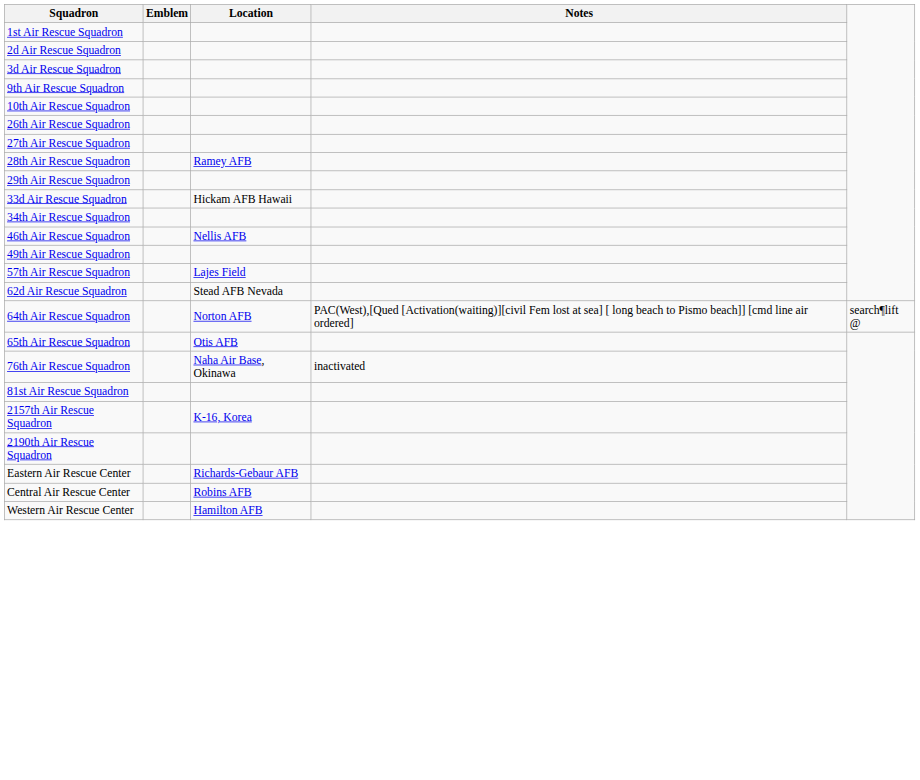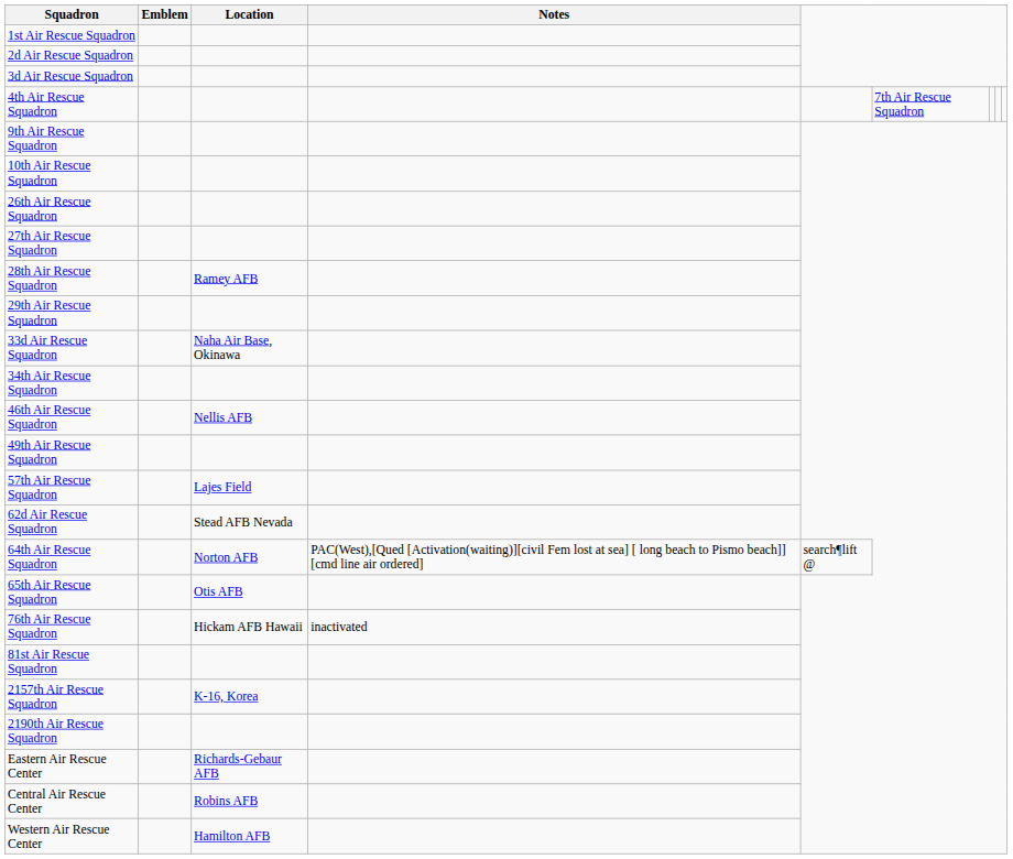 <table class="wikitable">
 <tr>
 <th>Squadron</th>
 <th>Emblem</th>
 <th>Location</th>
 <th>Notes</th>
 </tr>
 <tr>
 <td><a href='#'>1st Air Rescue Squadron</a></td>
 <td></td>
 <td></td>
 <td></td>
 </tr>
 <tr>
 <td><a href='#'>2d Air Rescue Squadron</a></td>
 <td></td>
 <td></td>
 <td></td>
 </tr>
 <tr>
 <td><a href='#'>3d Air Rescue Squadron</a></td>
+<td></td>
+<td></td>
+<td></td>
+</tr>
+<tr>
+<td><a href='#'>4th Air Rescue Squadron</a></td>
+<td></td>
+<td></td>
+<td></td>
+<td></td>
+<td><a href='#'>7th Air Rescue Squadron</a></td>
 <td></td>
 <td></td>
 <td></td>
 </tr>
 <tr>
 <td><a href='#'>9th Air Rescue Squadron</a></td>
 <td></td>
 <td></td>
 <td></td>
 </tr>
 <tr>
 <td><a href='#'>10th Air Rescue Squadron</a></td>
 <td></td>
 <td></td>
 <td></td>
 </tr>
 <tr>
 <td><a href='#'>26th Air Rescue Squadron</a></td>
 <td></td>
 <td></td>
 <td></td>
 </tr>
 <tr>
 <td><a href='#'>27th Air Rescue Squadron</a></td>
 <td></td>
 <td></td>
 <td></td>
 </tr>
 <tr>
 <td><a href='#'>28th Air Rescue Squadron</a></td>
 <td></td>
 <td><a href='#'>Ramey AFB</a></td>
 <td></td>
 </tr>
 <tr>
 <td><a href='#'>29th Air Rescue Squadron</a></td>
 <td></td>
 <td></td>
 <td></td>
 </tr>
 <tr>
 <td><a href='#'>33d Air Rescue Squadron</a></td>
 <td></td>
-<td>Hickam AFB Hawaii</td>
+<td><a href='#'>Naha Air Base</a>, Okinawa</td>
 <td></td>
 </tr>
 <tr>
 <td><a href='#'>34th Air Rescue Squadron</a></td>
 <td></td>
 <td></td>
 <td></td>
 </tr>
 <tr>
 <td><a href='#'>46th Air Rescue Squadron</a></td>
 <td></td>
 <td><a href='#'>Nellis AFB</a></td>
 <td></td>
 </tr>
 <tr>
 <td><a href='#'>49th Air Rescue Squadron</a></td>
 <td></td>
 <td></td>
 <td></td>
 </tr>
 <tr>
 <td><a href='#'>57th Air Rescue Squadron</a></td>
 <td></td>
 <td><a href='#'>Lajes Field</a></td>
 <td></td>
 </tr>
 <tr>
 <td><a href='#'>62d Air Rescue Squadron</a></td>
 <td></td>
 <td>Stead AFB Nevada</td>
 <td></td>
 </tr>
 <tr>
 <td><a href='#'>64th Air Rescue Squadron</a></td>
 <td></td>
 <td><a href='#'>Norton AFB</a></td>
 <td>PAC(West),[Qued [Activation(waiting)][civil Fem lost at sea] [ long beach to Pismo beach]] [cmd line air ordered]</td>
 <td>search&paralift @</td>
 </tr>
 <tr>
 <td><a href='#'>65th Air Rescue Squadron</a></td>
 <td></td>
 <td><a href='#'>Otis AFB</a></td>
 <td></td>
 </tr>
 <tr>
 <td><a href='#'>76th Air Rescue Squadron</a></td>
 <td></td>
-<td><a href='#'>Naha Air Base</a>, Okinawa</td>
+<td>Hickam AFB Hawaii</td>
 <td>inactivated</td>
 </tr>
 <tr>
 <td><a href='#'>81st Air Rescue Squadron</a></td>
 <td></td>
 <td></td>
 <td></td>
 </tr>
 <tr>
 <td><a href='#'>2157th Air Rescue Squadron</a></td>
 <td></td>
 <td><a href='#'>K-16, Korea</a></td>
 <td></td>
 </tr>
 <tr>
 <td><a href='#'>2190th Air Rescue Squadron</a></td>
 <td></td>
 <td></td>
 <td></td>
 </tr>
 <tr>
 <td>Eastern Air Rescue Center</td>
 <td></td>
 <td><a href='#'>Richards-Gebaur AFB</a></td>
 <td></td>
 </tr>
 <tr>
 <td>Central Air Rescue Center</td>
 <td></td>
 <td><a href='#'>Robins AFB</a></td>
 <td></td>
 </tr>
 <tr>
 <td>Western Air Rescue Center</td>
 <td></td>
 <td><a href='#'>Hamilton AFB</a></td>
 <td></td>
 </tr>
 </table>
